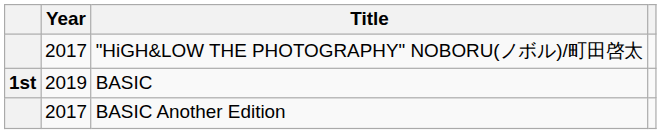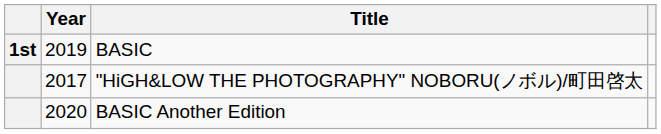 <table class="wikitable">
 <tr>
 <th></th>
 <th>Year</th>
 <th>Title</th>
 <th></th>
-</tr>
-<tr>
-<th></th>
-<td>2017</td>
-<td>"HiGH&LOW THE PHOTOGRAPHY" NOBORU(ノボル)/町田啓太</td>
-<td></td>
 </tr>
 <tr>
 <th>1st</th>
 <td>2019</td>
 <td>BASIC</td>
 <td></td>
 </tr>
 <tr>
 <th></th>
 <td>2017</td>
+<td>"HiGH&LOW THE PHOTOGRAPHY" NOBORU(ノボル)/町田啓太</td>
+<td></td>
+</tr>
+<tr>
+<th></th>
+<td>2020</td>
 <td>BASIC Another Edition</td>
 <td></td>
 </tr>
 </table>
